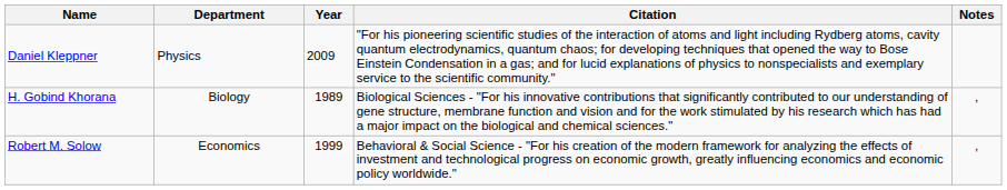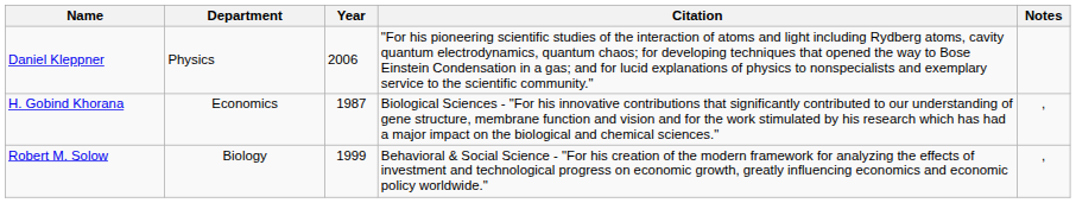 <table class="wikitable sortable" style="width:100%">
 <tr>
 <th style="width:15%;">Name</th>
 <th style="width:15%;">Department</th>
 <th style="width:5%;">Year</th>
 <th style="width:*;">Citation</th>
 <th style="width:5%;">Notes</th>
 </tr>
 <tr>
 <td><a href='#'>Daniel Kleppner</a></td>
 <td>Physics</td>
-<td>2009</td>
+<td>2006</td>
 <td>"For his pioneering scientific studies of the interaction of atoms and light including Rydberg atoms, cavity quantum electrodynamics, quantum chaos; for developing techniques that opened the way to Bose Einstein Condensation in a gas; and for lucid explanations of physics to nonspecialists and exemplary service to the scientific community."</td>
 <td></td>
 </tr>
 <tr valign="top">
 <td><a href='#'>H. Gobind Khorana</a></td>
-<td style="text-align:center;">Biology</td>
-<td style="text-align:center;">1989</td>
+<td style="text-align:center;">Economics</td>
+<td style="text-align:center;">1987</td>
 <td style="text-align:left;">Biological Sciences - "For his innovative contributions that significantly contributed to our understanding of gene structure, membrane function and vision and for the work stimulated by his research which has had a major impact on the biological and chemical sciences."</td>
 <td style="text-align:center;">,</td>
 </tr>
 <tr valign="top">
 <td><a href='#'>Robert M. Solow</a></td>
-<td style="text-align:center;">Economics</td>
+<td style="text-align:center;">Biology</td>
 <td style="text-align:center;">1999</td>
 <td style="text-align:left;">Behavioral & Social Science - "For his creation of the modern framework for analyzing the effects of investment and technological progress on economic growth, greatly influencing economics and economic policy worldwide."</td>
 <td style="text-align:center;">,</td>
 </tr>
 </table>
